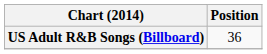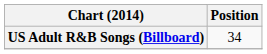 <table class="wikitable unsortable plainrowheaders" style="text-align:center">
 <tr>
 <th>Chart (2014)</th>
 <th>Position</th>
 </tr>
 <tr>
 <th scope="row">US Adult R&B Songs (<a href='#'>Billboard</a>)</th>
-<td>36</td>
+<td>34</td>
 </tr>
 <tr>
 </tr>
 </table>
